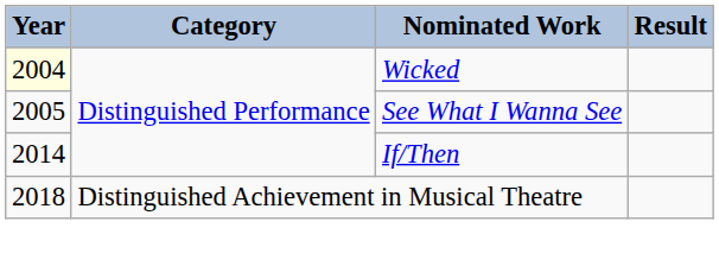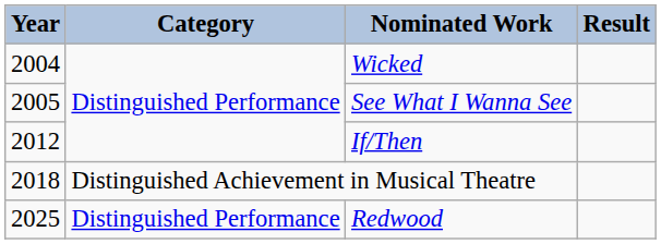 <table class="wikitable">
 <tr align="center">
 <th style="background:#B0C4DE">Year</th>
 <th style="background:#B0C4DE">Category</th>
 <th style="background:#B0C4DE">Nominated Work</th>
 <th style="background:#B0C4DE">Result</th>
 </tr>
 <tr>
-<td style="background: lightyellow;">2004</td>
+<td>2004</td>
 <td rowspan="3"><a href='#'>Distinguished Performance</a></td>
 <td><em><a href='#'>Wicked</a></em></td>
 <td></td>
 </tr>
 <tr>
 <td>2005</td>
 <td><em><a href='#'>See What I Wanna See</a></em></td>
 <td></td>
 </tr>
 <tr>
-<td>2014</td>
+<td>2012</td>
 <td><em><a href='#'>If/Then</a></em></td>
 <td></td>
 </tr>
 <tr>
 <td>2018</td>
 <td colspan="2">Distinguished Achievement in Musical Theatre</td>
 <td></td>
 </tr>
+<tr>
+<td>2025</td>
+<td><a href='#'>Distinguished Performance</a></td>
+<td><em><a href='#'>Redwood</a></em></td>
+<td></td>
+</tr>
 </table>
